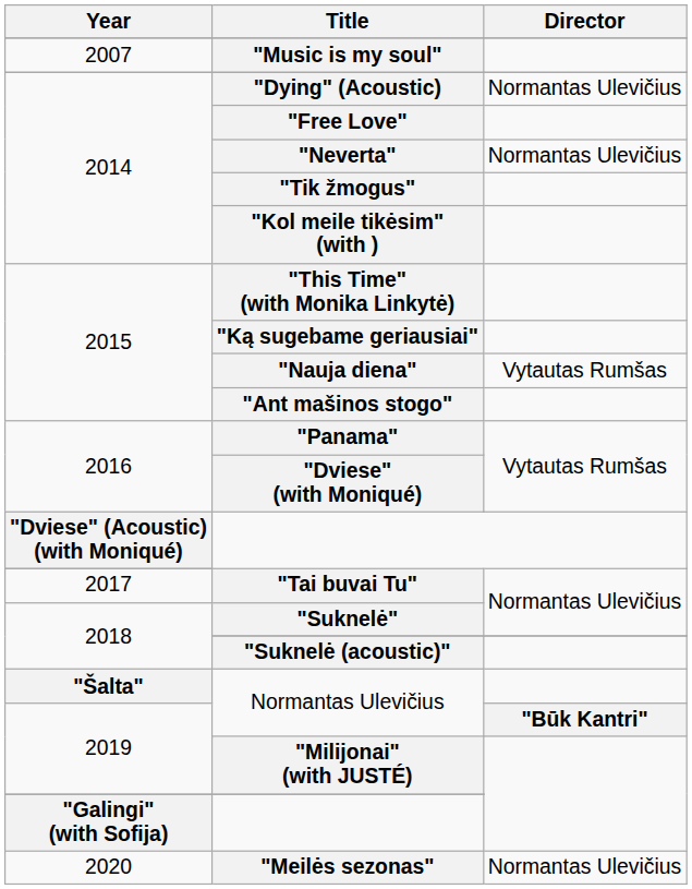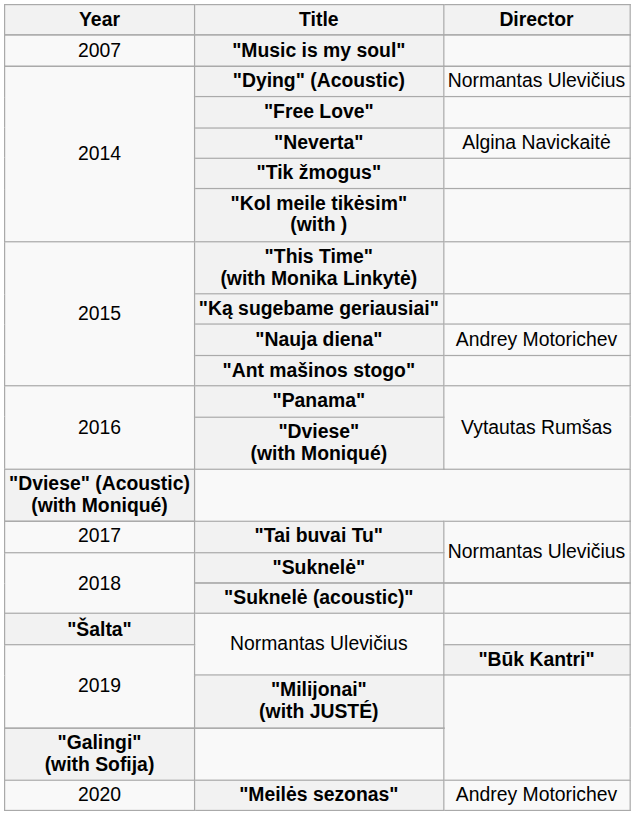 <table class="wikitable plainrowheaders" style="text-align:center;">
 <tr>
 <th scope="col">Year</th>
 <th scope="col">Title</th>
 <th scope="col">Director</th>
 </tr>
 <tr>
 </tr>
 <tr>
 <td rowspan="1">2007</td>
 <th scope="row">"Music is my soul"</th>
 <td></td>
 </tr>
 <tr>
 </tr>
 <tr>
 <td rowspan="5">2014</td>
 <th scope="row">"Dying" (Acoustic)</th>
 <td>Normantas Ulevičius</td>
 </tr>
 <tr>
 <th scope="row">"Free Love"</th>
 <td></td>
 </tr>
 <tr>
 <th scope="row">"Neverta"</th>
-<td>Normantas Ulevičius</td>
+<td>Algina Navickaitė</td>
 </tr>
 <tr>
 <th scope="row">"Tik žmogus"</th>
 <td></td>
 </tr>
 <tr>
 <th scope="row">"Kol meile tikėsim"<br><span>(with )</span></th>
 <td></td>
 </tr>
 <tr>
 <td rowspan="4">2015</td>
 <th scope="row">"This Time"<br><span>(with Monika Linkytė)</span></th>
 <td></td>
 </tr>
 <tr>
 <th scope="row">"Ką sugebame geriausiai"</th>
 <td></td>
 </tr>
 <tr>
 <th scope="row">"Nauja diena"</th>
-<td>Vytautas Rumšas</td>
+<td>Andrey Motorichev</td>
 </tr>
 <tr>
 <th scope="row">"Ant mašinos stogo"</th>
 <td></td>
 </tr>
 <tr>
 <td rowspan="3">2016</td>
 <th scope="row">"Panama"</th>
 <td rowspan="3">Vytautas Rumšas</td>
 </tr>
 <tr>
 <th scope="row">"Dviese"<br><span>(with Moniqué)</span></th>
 </tr>
 <tr>
 </tr>
 <tr>
 <th scope="row">"Dviese" (Acoustic)<br><span>(with Moniqué)</span></th>
 </tr>
 <tr>
 </tr>
 <tr>
 <td rowspan="1">2017</td>
 <th scope="row">"Tai buvai Tu"</th>
 <td rowspan="2">Normantas Ulevičius</td>
 </tr>
 <tr>
 <td rowspan="3">2018</td>
 <th scope="row">"Suknelė"</th>
 </tr>
 <tr>
 </tr>
 <tr>
 <th scope="row">"Suknelė (acoustic)"</th>
 <td></td>
 </tr>
 <tr>
 <th scope="row">"Šalta"</th>
 <td rowspan="3">Normantas Ulevičius</td>
 </tr>
 <tr>
 <td rowspan="3">2019</td>
 <th scope="row">"Būk Kantri"</th>
 </tr>
 <tr>
 </tr>
 <tr>
 <th scope="row">"Milijonai"<br><span>(with JUSTÉ)</span></th>
 </tr>
 <tr>
 </tr>
 <tr>
 <th scope="row">"Galingi"<br><span>(with Sofija)</span></th>
 <td></td>
 </tr>
 <tr>
 <td rowspan="1">2020</td>
 <th scope="row">"Meilės sezonas"</th>
-<td>Normantas Ulevičius</td>
+<td>Andrey Motorichev</td>
 </tr>
 </table>
